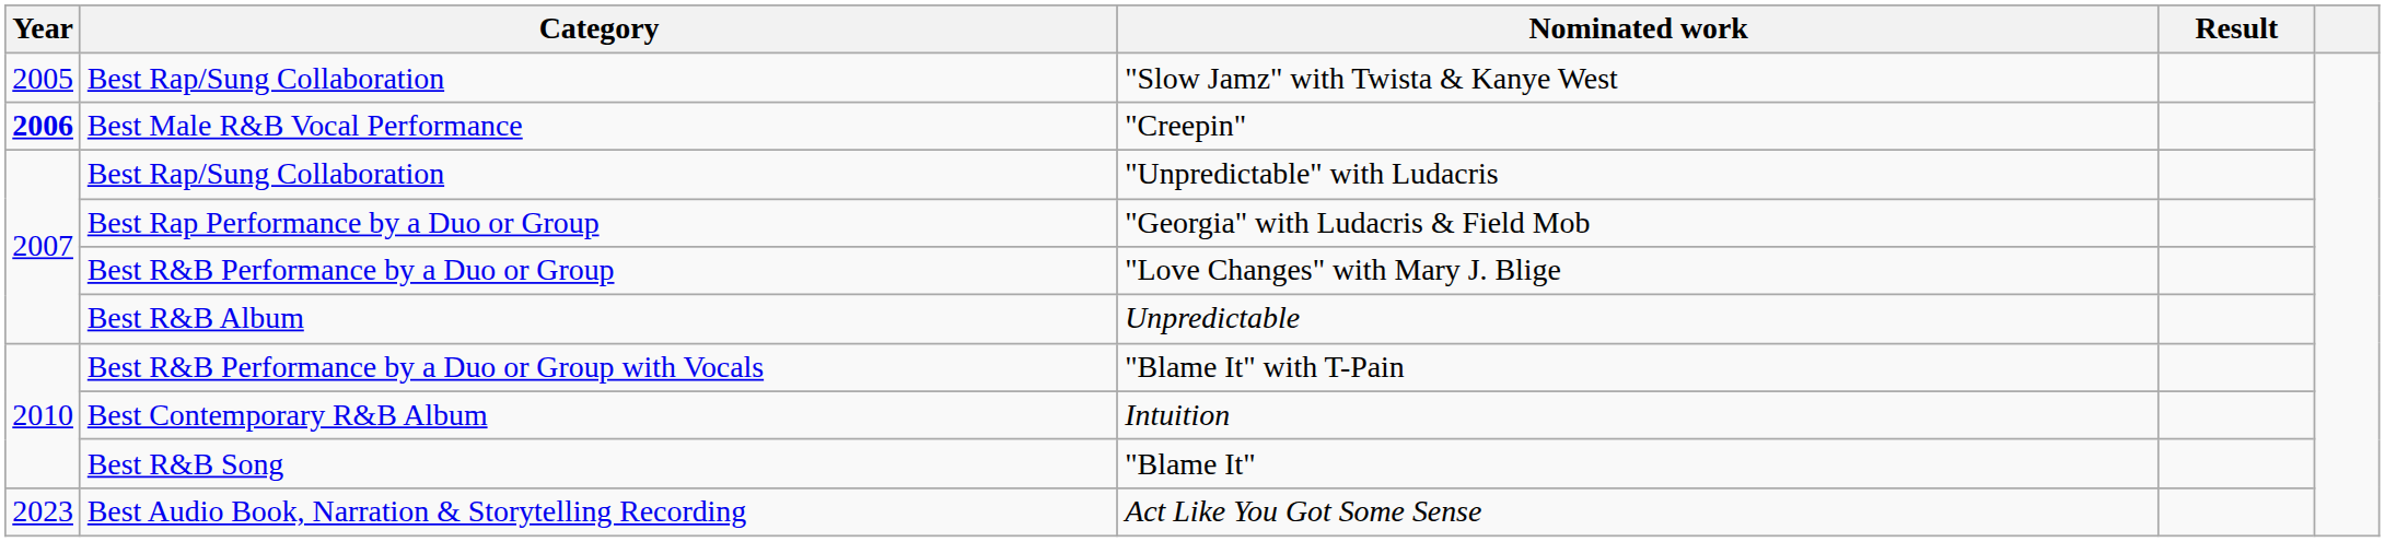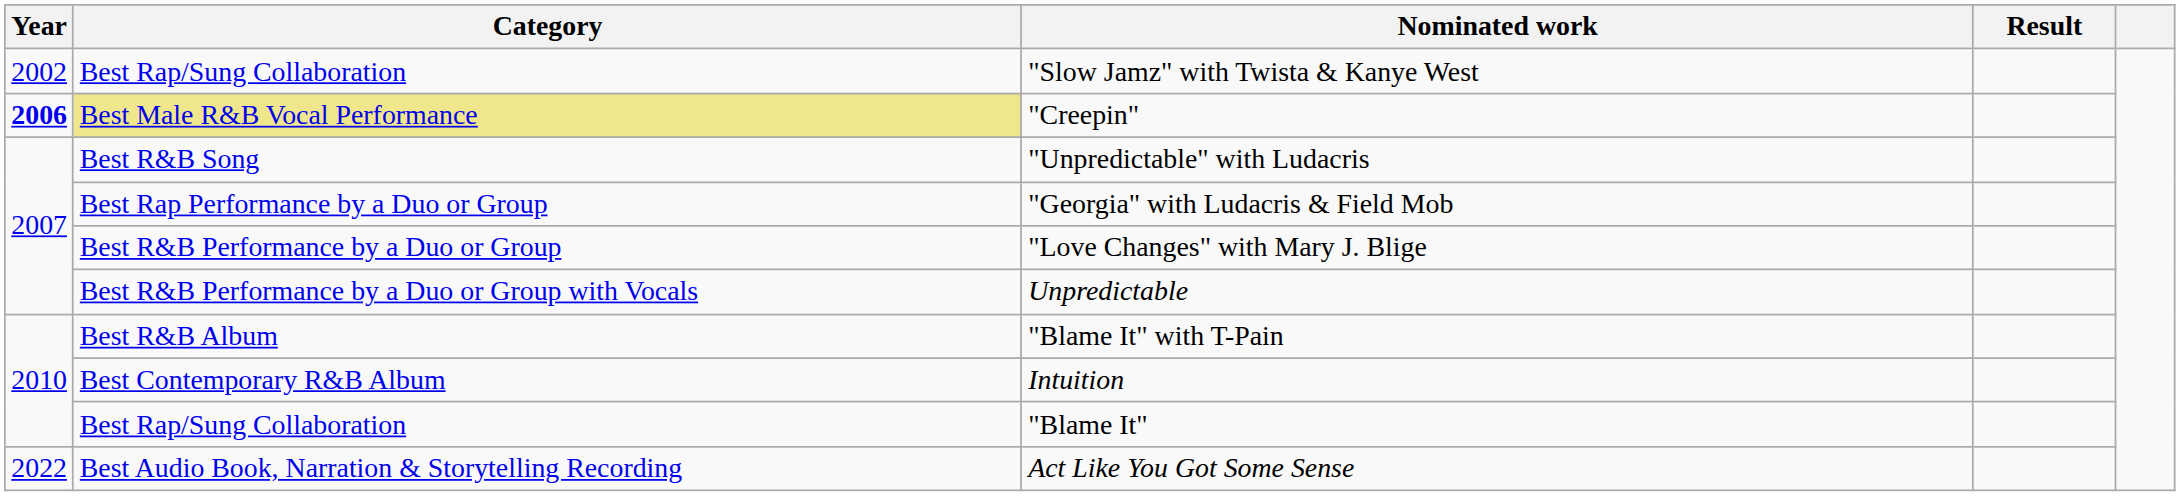 <table class=wikitable>
 <tr>
 <th scope="col" style="width:1em;">Year</th>
 <th scope="col" style="width:39em;">Category</th>
 <th scope="col" style="width:39em;">Nominated work</th>
 <th scope="col" style="width:5em;">Result</th>
 <th scope="col" style="width:2em;"></th>
 </tr>
 <tr>
-<td><a href='#'>2005</a></td>
+<td><a href='#'>2002</a></td>
 <td><a href='#'>Best Rap/Sung Collaboration</a></td>
 <td>"Slow Jamz" with Twista & Kanye West</td>
 <td></td>
 <td rowspan="10"></td>
 </tr>
 <tr>
 <td><strong><a href='#'>2006</a></strong></td>
-<td><a href='#'>Best Male R&B Vocal Performance</a></td>
+<td style="background: khaki;"><a href='#'>Best Male R&B Vocal Performance</a></td>
 <td>"Creepin"</td>
 <td></td>
 </tr>
 <tr>
 <td rowspan="4"><a href='#'>2007</a></td>
-<td><a href='#'>Best Rap/Sung Collaboration</a></td>
+<td><a href='#'>Best R&B Song</a></td>
 <td>"Unpredictable" with Ludacris</td>
 <td></td>
 </tr>
 <tr>
 <td><a href='#'>Best Rap Performance by a Duo or Group</a></td>
 <td>"Georgia" with Ludacris & Field Mob</td>
 <td></td>
 </tr>
 <tr>
 <td><a href='#'>Best R&B Performance by a Duo or Group</a></td>
 <td>"Love Changes" with Mary J. Blige</td>
 <td></td>
 </tr>
 <tr>
-<td><a href='#'>Best R&B Album</a></td>
+<td><a href='#'>Best R&B Performance by a Duo or Group with Vocals</a></td>
 <td><em>Unpredictable</em></td>
 <td></td>
 </tr>
 <tr>
 <td rowspan="3"><a href='#'>2010</a></td>
-<td><a href='#'>Best R&B Performance by a Duo or Group with Vocals</a></td>
+<td><a href='#'>Best R&B Album</a></td>
 <td>"Blame It" with T-Pain</td>
 <td></td>
 </tr>
 <tr>
 <td><a href='#'>Best Contemporary R&B Album</a></td>
 <td><em>Intuition</em></td>
 <td></td>
 </tr>
 <tr>
-<td><a href='#'>Best R&B Song</a></td>
+<td><a href='#'>Best Rap/Sung Collaboration</a></td>
 <td>"Blame It"</td>
 <td></td>
 </tr>
 <tr>
-<td><a href='#'>2023</a></td>
+<td><a href='#'>2022</a></td>
 <td><a href='#'>Best Audio Book, Narration & Storytelling Recording</a></td>
 <td><em>Act Like You Got Some Sense</em></td>
 <td></td>
 </tr>
 </table>
